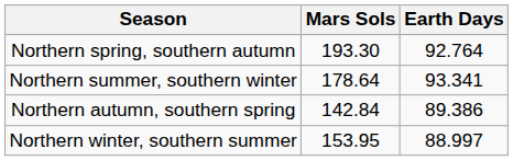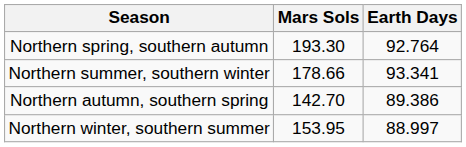 <table class="wikitable floatright" style="text-align:center;">
 <tr>
 <th>Season</th>
 <th>Mars Sols</th>
 <th>Earth Days</th>
 </tr>
 <tr>
 <td>Northern spring, southern autumn</td>
 <td>193.30</td>
 <td>92.764</td>
 </tr>
 <tr>
 <td>Northern summer, southern winter</td>
-<td>178.64</td>
+<td>178.66</td>
 <td>93.341</td>
 </tr>
 <tr>
 <td>Northern autumn, southern spring</td>
-<td>142.84</td>
+<td>142.70</td>
 <td>89.386</td>
 </tr>
 <tr>
 <td>Northern winter, southern summer</td>
 <td>153.95</td>
 <td>88.997</td>
 </tr>
 </table>
